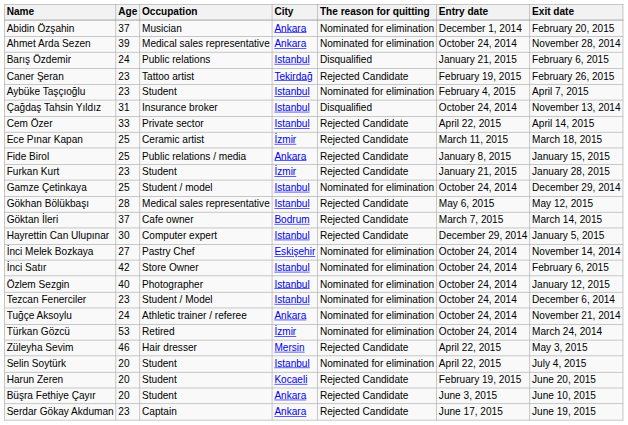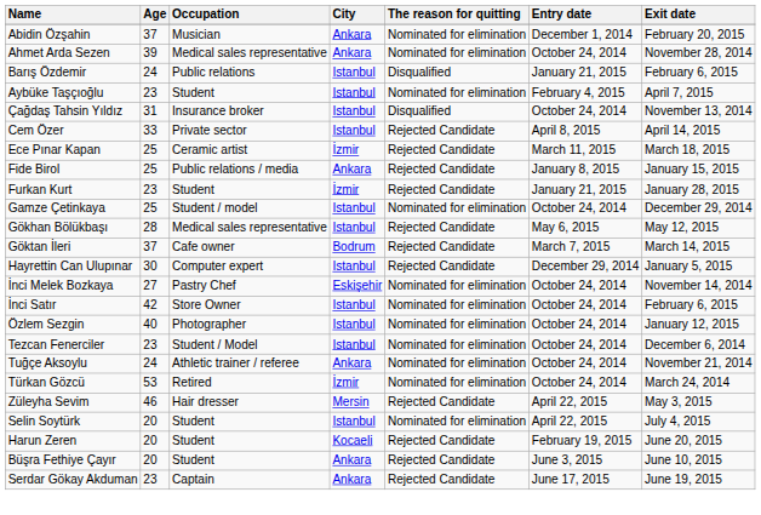 <table class="wikitable sortable">
 <tr>
 <th style="text-align:left">Name</th>
 <th style="text-align:left">Age</th>
 <th style="text-align:left">Occupation</th>
 <th style="text-align:left">City</th>
 <th style="text-align:left">The reason for quitting</th>
 <th style="text-align:left">Entry date</th>
 <th style="text-align:left">Exit date</th>
 </tr>
 <tr>
 </tr>
 <tr>
 <td>Abidin Özşahin</td>
 <td>37</td>
 <td>Musician</td>
 <td><a href='#'>Ankara</a></td>
 <td>Nominated for elimination</td>
 <td>December 1, 2014</td>
 <td>February 20, 2015</td>
 </tr>
 <tr>
 <td>Ahmet Arda Sezen</td>
 <td>39</td>
 <td>Medical sales representative</td>
 <td><a href='#'>Ankara</a></td>
 <td>Nominated for elimination</td>
 <td>October 24, 2014</td>
 <td>November 28, 2014</td>
 </tr>
 <tr>
 <td>Barış Özdemir</td>
 <td>24</td>
 <td>Public relations</td>
 <td><a href='#'>Istanbul</a></td>
 <td>Disqualified</td>
 <td>January 21, 2015</td>
 <td>February 6, 2015</td>
 </tr>
 <tr>
-<td>Caner Şeran</td>
-<td>23</td>
-<td>Tattoo artist</td>
-<td><a href='#'>Tekirdağ</a></td>
-<td>Rejected Candidate</td>
-<td>February 19, 2015</td>
-<td>February 26, 2015</td>
-</tr>
-<tr>
 <td>Aybüke Taşçıoğlu</td>
 <td>23</td>
 <td>Student</td>
 <td><a href='#'>Istanbul</a></td>
 <td>Nominated for elimination</td>
 <td>February 4, 2015</td>
 <td>April 7, 2015</td>
 </tr>
 <tr>
 <td>Çağdaş Tahsin Yıldız</td>
 <td>31</td>
 <td>Insurance broker</td>
 <td><a href='#'>Istanbul</a></td>
 <td>Disqualified</td>
 <td>October 24, 2014</td>
 <td>November 13, 2014</td>
 </tr>
 <tr>
 <td>Cem Özer</td>
 <td>33</td>
 <td>Private sector</td>
 <td><a href='#'>Istanbul</a></td>
 <td>Rejected Candidate</td>
-<td>April 22, 2015</td>
+<td>April 8, 2015</td>
 <td>April 14, 2015</td>
 </tr>
 <tr>
 <td>Ece Pınar Kapan</td>
 <td>25</td>
 <td>Ceramic artist</td>
 <td><a href='#'>İzmir</a></td>
 <td>Rejected Candidate</td>
 <td>March 11, 2015</td>
 <td>March 18, 2015</td>
 </tr>
 <tr>
 <td>Fide Birol</td>
 <td>25</td>
 <td>Public relations / media</td>
 <td><a href='#'>Ankara</a></td>
 <td>Rejected Candidate</td>
 <td>January 8, 2015</td>
 <td>January 15, 2015</td>
 </tr>
 <tr>
 <td>Furkan Kurt</td>
 <td>23</td>
 <td>Student</td>
 <td><a href='#'>İzmir</a></td>
 <td>Rejected Candidate</td>
 <td>January 21, 2015</td>
 <td>January 28, 2015</td>
 </tr>
 <tr>
 <td>Gamze Çetinkaya</td>
 <td>25</td>
 <td>Student / model</td>
 <td><a href='#'>Istanbul</a></td>
 <td>Nominated for elimination</td>
 <td>October 24, 2014</td>
 <td>December 29, 2014</td>
 </tr>
 <tr>
 <td>Gökhan Bölükbaşı</td>
 <td>28</td>
 <td>Medical sales representative</td>
 <td><a href='#'>Istanbul</a></td>
 <td>Rejected Candidate</td>
 <td>May 6, 2015</td>
 <td>May 12, 2015</td>
 </tr>
 <tr>
 <td>Göktan İleri</td>
 <td>37</td>
 <td>Cafe owner</td>
 <td><a href='#'>Bodrum</a></td>
 <td>Rejected Candidate</td>
 <td>March 7, 2015</td>
 <td>March 14, 2015</td>
 </tr>
 <tr>
 <td>Hayrettin Can Ulupınar</td>
 <td>30</td>
 <td>Computer expert</td>
 <td><a href='#'>Istanbul</a></td>
 <td>Rejected Candidate</td>
 <td>December 29, 2014</td>
 <td>January 5, 2015</td>
 </tr>
 <tr>
 <td>İnci Melek Bozkaya</td>
 <td>27</td>
 <td>Pastry Chef</td>
 <td><a href='#'>Eskişehir</a></td>
 <td>Nominated for elimination</td>
 <td>October 24, 2014</td>
 <td>November 14, 2014</td>
 </tr>
 <tr>
 <td>İnci Satır</td>
 <td>42</td>
 <td>Store Owner</td>
 <td><a href='#'>Istanbul</a></td>
 <td>Nominated for elimination</td>
 <td>October 24, 2014</td>
 <td>February 6, 2015</td>
 </tr>
 <tr>
 <td>Özlem Sezgin</td>
 <td>40</td>
 <td>Photographer</td>
 <td><a href='#'>Istanbul</a></td>
 <td>Nominated for elimination</td>
 <td>October 24, 2014</td>
 <td>January 12, 2015</td>
 </tr>
 <tr>
 <td>Tezcan Fenerciler</td>
 <td>23</td>
 <td>Student / Model</td>
 <td><a href='#'>Istanbul</a></td>
 <td>Nominated for elimination</td>
 <td>October 24, 2014</td>
 <td>December 6, 2014</td>
 </tr>
 <tr>
 <td>Tuğçe Aksoylu</td>
 <td>24</td>
 <td>Athletic trainer / referee</td>
 <td><a href='#'>Ankara</a></td>
 <td>Nominated for elimination</td>
 <td>October 24, 2014</td>
 <td>November 21, 2014</td>
 </tr>
 <tr>
 <td>Türkan Gözcü</td>
 <td>53</td>
 <td>Retired</td>
 <td><a href='#'>İzmir</a></td>
 <td>Nominated for elimination</td>
 <td>October 24, 2014</td>
 <td>March 24, 2014</td>
 </tr>
 <tr>
 <td>Züleyha Sevim</td>
 <td>46</td>
 <td>Hair dresser</td>
 <td><a href='#'>Mersin</a></td>
 <td>Rejected Candidate</td>
 <td>April 22, 2015</td>
 <td>May 3, 2015</td>
 </tr>
 <tr>
 <td>Selin Soytürk</td>
 <td>20</td>
 <td>Student</td>
 <td><a href='#'>Istanbul</a></td>
 <td>Nominated for elimination</td>
 <td>April 22, 2015</td>
 <td>July 4, 2015</td>
 </tr>
 <tr>
 <td>Harun Zeren</td>
 <td>20</td>
 <td>Student</td>
 <td><a href='#'>Kocaeli</a></td>
 <td>Rejected Candidate</td>
 <td>February 19, 2015</td>
 <td>June 20, 2015</td>
 </tr>
 <tr>
 <td>Büşra Fethiye Çayır</td>
 <td>20</td>
 <td>Student</td>
 <td><a href='#'>Ankara</a></td>
 <td>Rejected Candidate</td>
 <td>June 3, 2015</td>
 <td>June 10, 2015</td>
 </tr>
 <tr>
 <td>Serdar Gökay Akduman</td>
 <td>23</td>
 <td>Captain</td>
 <td><a href='#'>Ankara</a></td>
 <td>Rejected Candidate</td>
 <td>June 17, 2015</td>
 <td>June 19, 2015</td>
 </tr>
 </table>
